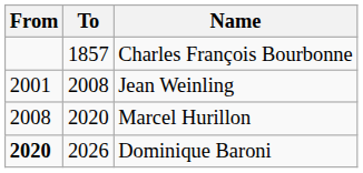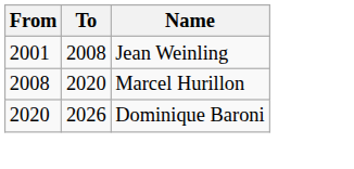 <table class="wikitable">
 <tr>
 <th>From</th>
 <th>To</th>
 <th>Name</th>
-</tr>
-<tr>
-<td></td>
-<td>1857</td>
-<td>Charles François Bourbonne</td>
 </tr>
 <tr>
 <td>2001</td>
 <td>2008</td>
 <td>Jean Weinling</td>
 </tr>
 <tr>
 <td>2008</td>
 <td>2020</td>
 <td>Marcel Hurillon</td>
 </tr>
 <tr>
-<td><strong>2020</strong></td>
+<td>2020</td>
 <td>2026</td>
 <td>Dominique Baroni</td>
 </tr>
 </table>
